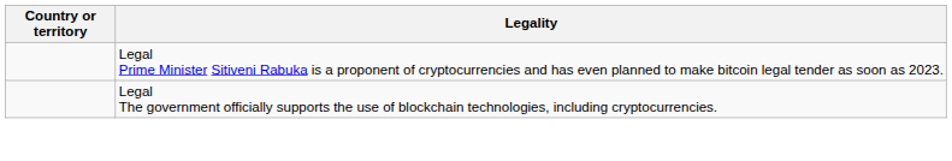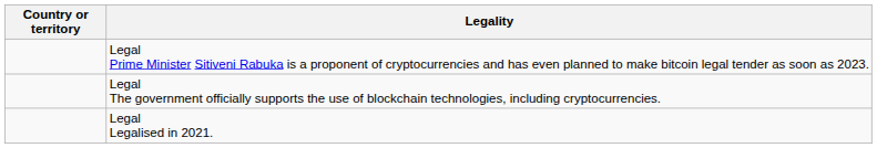 <table class="wikitable sortable" style="text-align:left">
 <tr>
 <th style="width:120px;"><strong>Country or territory</strong></th>
 <th><strong>Legality</strong></th>
 </tr>
 <tr>
 <td></td>
 <td> Legal<br><a href='#'>Prime Minister</a> <a href='#'>Sitiveni Rabuka</a> is a proponent of cryptocurrencies and has even planned to make bitcoin legal tender as soon as 2023.</td>
 </tr>
 <tr>
 <td></td>
 <td> Legal<br>The government officially supports the use of blockchain technologies, including cryptocurrencies.</td>
 </tr>
+<tr>
+<td></td>
+<td> Legal<br>Legalised in 2021.</td>
+</tr>
 </table>
